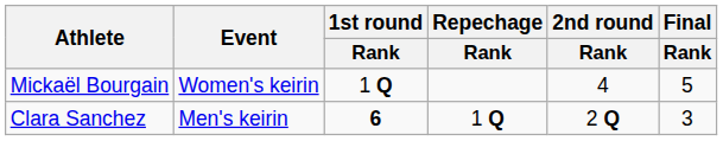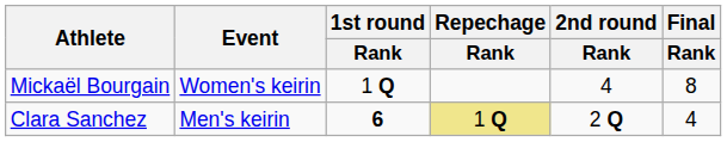 <table class="wikitable" style="font-size:90%">
 <tr>
 <th rowspan="2">Athlete</th>
 <th rowspan="2">Event</th>
 <th>1st round</th>
 <th>Repechage</th>
 <th>2nd round</th>
 <th>Final</th>
 </tr>
 <tr style="font-size:95%">
 <th>Rank</th>
 <th>Rank</th>
 <th>Rank</th>
 <th>Rank</th>
 </tr>
 <tr align=center>
 <td align=left><a href='#'>Mickaël Bourgain</a></td>
 <td align=left><a href='#'>Women's keirin</a></td>
 <td>1 <strong>Q</strong></td>
 <td></td>
 <td>4</td>
-<td>5</td>
+<td>8</td>
 </tr>
 <tr align=center>
 <td align=left><a href='#'>Clara Sanchez</a></td>
 <td align=left><a href='#'>Men's keirin</a></td>
 <td><strong>6</strong></td>
-<td>1 <strong>Q</strong></td>
+<td style="background: khaki;">1 <strong>Q</strong></td>
 <td>2 <strong>Q</strong></td>
-<td>3</td>
+<td>4</td>
 </tr>
 </table>
